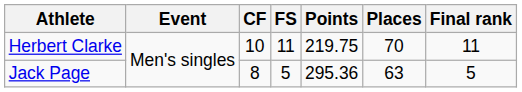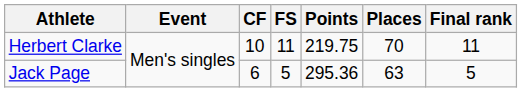 <table class="wikitable" border="1" style="font-size:90%">
 <tr>
 <th>Athlete</th>
 <th>Event</th>
 <th>CF</th>
 <th>FS</th>
 <th>Points</th>
 <th>Places</th>
 <th>Final rank</th>
 </tr>
 <tr align=center>
 <td align=left><a href='#'>Herbert Clarke</a></td>
 <td rowspan="2">Men's singles</td>
 <td>10</td>
 <td>11</td>
 <td>219.75</td>
 <td>70</td>
 <td>11</td>
 </tr>
 <tr align=center>
 <td align=left><a href='#'>Jack Page</a></td>
-<td>8</td>
+<td>6</td>
 <td>5</td>
 <td>295.36</td>
 <td>63</td>
 <td>5</td>
 </tr>
 </table>
